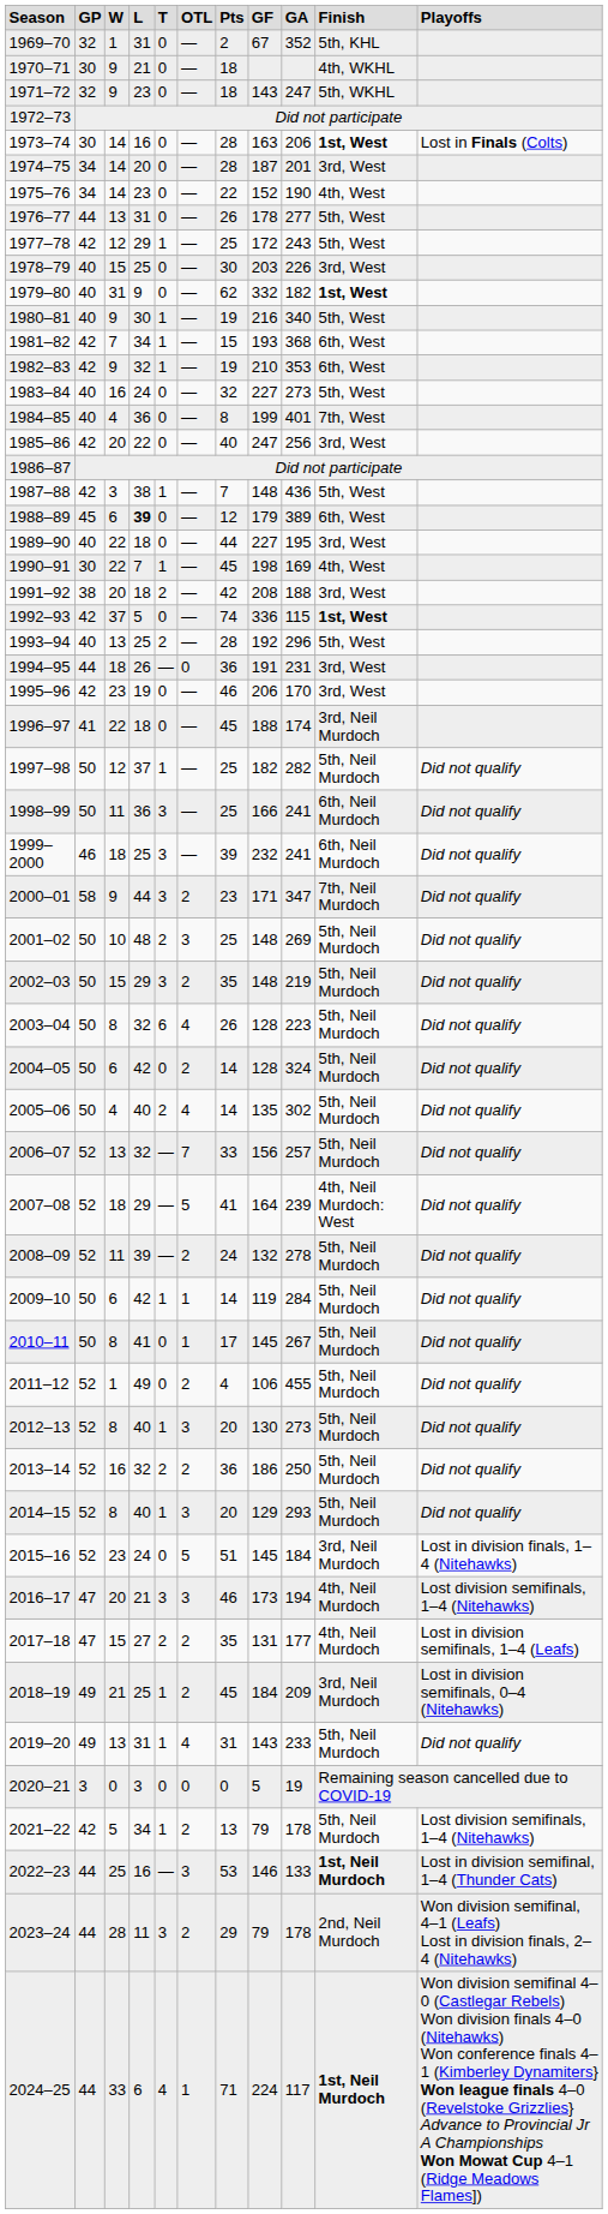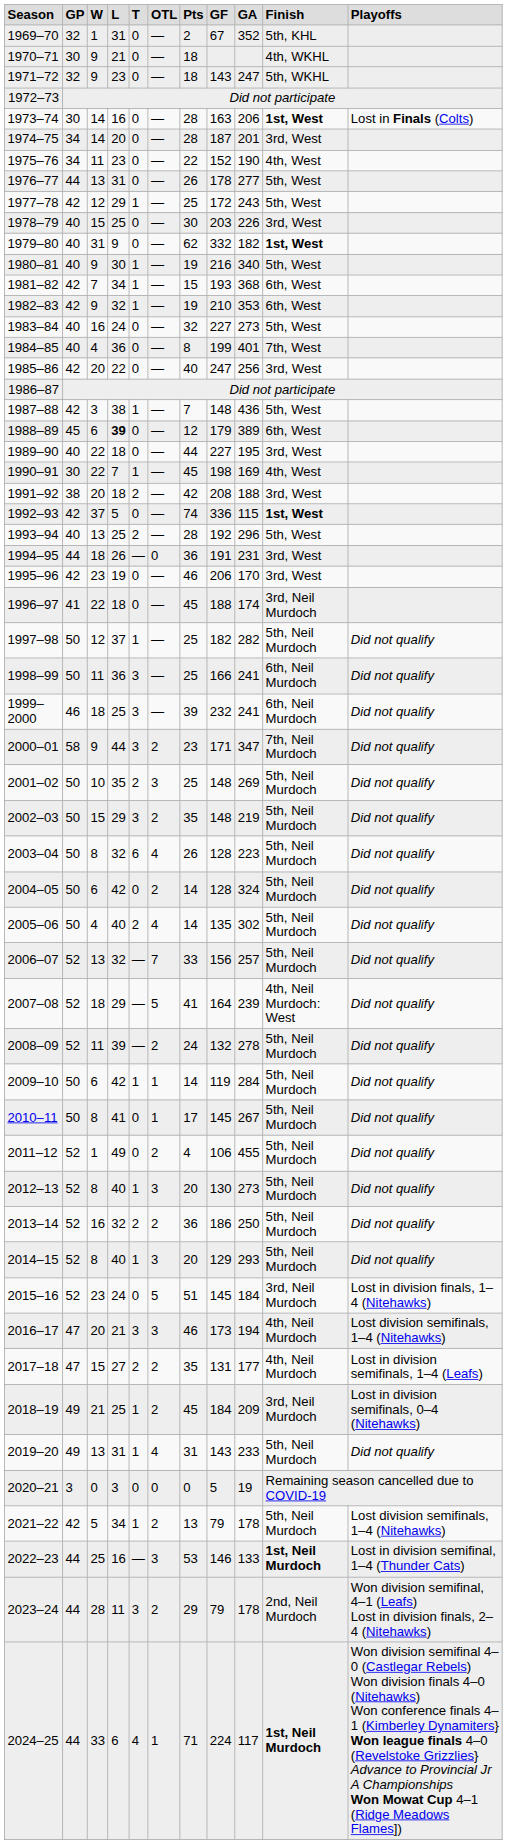 <table class="wikitable">
 <tr style="font-weight:bold; background:#ddd;"|>
 <td>Season</td>
 <td>GP</td>
 <td>W</td>
 <td>L</td>
 <td>T</td>
 <td>OTL</td>
 <td>Pts</td>
 <td>GF</td>
 <td>GA</td>
 <td>Finish</td>
 <td>Playoffs</td>
 </tr>
 <tr style="background:#eee">
 <td>1969–70</td>
 <td>32</td>
 <td>1</td>
 <td>31</td>
 <td>0</td>
 <td>―</td>
 <td>2</td>
 <td>67</td>
 <td>352</td>
 <td>5th, KHL</td>
 <td></td>
 </tr>
 <tr style="background:#eee">
 <td>1970–71</td>
 <td>30</td>
 <td>9</td>
 <td>21</td>
 <td>0</td>
 <td>―</td>
 <td>18</td>
 <td></td>
 <td></td>
 <td>4th, WKHL</td>
 <td></td>
 </tr>
 <tr style="background:#eee">
 <td>1971–72</td>
 <td>32</td>
 <td>9</td>
 <td>23</td>
 <td>0</td>
 <td>―</td>
 <td>18</td>
 <td>143</td>
 <td>247</td>
 <td>5th, WKHL</td>
 <td></td>
 </tr>
 <tr style="background:#eee;text-align:center">
 <td>1972–73</td>
 <td colspan="10"><em>Did not participate</em></td>
 </tr>
 <tr>
 <td>1973–74</td>
 <td>30</td>
 <td>14</td>
 <td>16</td>
 <td>0</td>
 <td>―</td>
 <td>28</td>
 <td>163</td>
 <td>206</td>
 <td><strong>1st, West</strong></td>
 <td>Lost in <strong>Finals</strong> (<a href='#'>Colts</a>)</td>
 </tr>
 <tr style="background:#eee;">
 <td>1974–75</td>
 <td>34</td>
 <td>14</td>
 <td>20</td>
 <td>0</td>
 <td>―</td>
 <td>28</td>
 <td>187</td>
 <td>201</td>
 <td>3rd, West</td>
 <td></td>
 </tr>
 <tr>
 <td>1975–76</td>
 <td>34</td>
-<td>14</td>
+<td>11</td>
 <td>23</td>
 <td>0</td>
 <td>―</td>
 <td>22</td>
 <td>152</td>
 <td>190</td>
 <td>4th, West</td>
 <td></td>
 </tr>
 <tr style="background:#eee;">
 <td>1976–77</td>
 <td>44</td>
 <td>13</td>
 <td>31</td>
 <td>0</td>
 <td>―</td>
 <td>26</td>
 <td>178</td>
 <td>277</td>
 <td>5th, West</td>
 <td></td>
 </tr>
 <tr>
 <td>1977–78</td>
 <td>42</td>
 <td>12</td>
 <td>29</td>
 <td>1</td>
 <td>―</td>
 <td>25</td>
 <td>172</td>
 <td>243</td>
 <td>5th, West</td>
 <td></td>
 </tr>
 <tr style="background:#eee;">
 <td>1978–79</td>
 <td>40</td>
 <td>15</td>
 <td>25</td>
 <td>0</td>
 <td>―</td>
 <td>30</td>
 <td>203</td>
 <td>226</td>
 <td>3rd, West</td>
 <td></td>
 </tr>
 <tr>
 <td>1979–80</td>
 <td>40</td>
 <td>31</td>
 <td>9</td>
 <td>0</td>
 <td>―</td>
 <td>62</td>
 <td>332</td>
 <td>182</td>
 <td><strong>1st, West</strong></td>
 <td></td>
 </tr>
 <tr style="background:#eee;">
 <td>1980–81</td>
 <td>40</td>
 <td>9</td>
 <td>30</td>
 <td>1</td>
 <td>―</td>
 <td>19</td>
 <td>216</td>
 <td>340</td>
 <td>5th, West</td>
 <td></td>
 </tr>
 <tr>
 <td>1981–82</td>
 <td>42</td>
 <td>7</td>
 <td>34</td>
 <td>1</td>
 <td>―</td>
 <td>15</td>
 <td>193</td>
 <td>368</td>
 <td>6th, West</td>
 <td></td>
 </tr>
 <tr style="background:#eee;">
 <td>1982–83</td>
 <td>42</td>
 <td>9</td>
 <td>32</td>
 <td>1</td>
 <td>―</td>
 <td>19</td>
 <td>210</td>
 <td>353</td>
 <td>6th, West</td>
 <td></td>
 </tr>
 <tr>
 <td>1983–84</td>
 <td>40</td>
 <td>16</td>
 <td>24</td>
 <td>0</td>
 <td>―</td>
 <td>32</td>
 <td>227</td>
 <td>273</td>
 <td>5th, West</td>
 <td></td>
 </tr>
 <tr style="background:#eee;">
 <td>1984–85</td>
 <td>40</td>
 <td>4</td>
 <td>36</td>
 <td>0</td>
 <td>―</td>
 <td>8</td>
 <td>199</td>
 <td>401</td>
 <td>7th, West</td>
 <td></td>
 </tr>
 <tr>
 <td>1985–86</td>
 <td>42</td>
 <td>20</td>
 <td>22</td>
 <td>0</td>
 <td>―</td>
 <td>40</td>
 <td>247</td>
 <td>256</td>
 <td>3rd, West</td>
 <td></td>
 </tr>
 <tr style="background:#eee;text-align:center">
 <td>1986–87</td>
 <td colspan="10"><em>Did not participate</em></td>
 </tr>
 <tr>
 <td>1987–88</td>
 <td>42</td>
 <td>3</td>
 <td>38</td>
 <td>1</td>
 <td>―</td>
 <td>7</td>
 <td>148</td>
 <td>436</td>
 <td>5th, West</td>
 <td></td>
 </tr>
 <tr style="background:#eee;">
 <td>1988–89</td>
 <td>45</td>
 <td>6</td>
 <td><strong>39</strong></td>
 <td>0</td>
 <td>―</td>
 <td>12</td>
 <td>179</td>
 <td>389</td>
 <td>6th, West</td>
 <td></td>
 </tr>
 <tr>
 <td>1989–90</td>
 <td>40</td>
 <td>22</td>
 <td>18</td>
 <td>0</td>
 <td>―</td>
 <td>44</td>
 <td>227</td>
 <td>195</td>
 <td>3rd, West</td>
 <td></td>
 </tr>
 <tr style="background:#eee;">
 <td>1990–91</td>
 <td>30</td>
 <td>22</td>
 <td>7</td>
 <td>1</td>
 <td>―</td>
 <td>45</td>
 <td>198</td>
 <td>169</td>
 <td>4th, West</td>
 <td></td>
 </tr>
 <tr>
 <td>1991–92</td>
 <td>38</td>
 <td>20</td>
 <td>18</td>
 <td>2</td>
 <td>―</td>
 <td>42</td>
 <td>208</td>
 <td>188</td>
 <td>3rd, West</td>
 <td></td>
 </tr>
 <tr style="background:#eee;">
 <td>1992–93</td>
 <td>42</td>
 <td>37</td>
 <td>5</td>
 <td>0</td>
 <td>―</td>
 <td>74</td>
 <td>336</td>
 <td>115</td>
 <td><strong>1st, West</strong></td>
 <td></td>
 </tr>
 <tr>
 <td>1993–94</td>
 <td>40</td>
 <td>13</td>
 <td>25</td>
 <td>2</td>
 <td>―</td>
 <td>28</td>
 <td>192</td>
 <td>296</td>
 <td>5th, West</td>
 <td></td>
 </tr>
 <tr style="background:#eee;">
 <td>1994–95</td>
 <td>44</td>
 <td>18</td>
 <td>26</td>
 <td>―</td>
 <td>0</td>
 <td>36</td>
 <td>191</td>
 <td>231</td>
 <td>3rd, West</td>
 <td></td>
 </tr>
 <tr>
 <td>1995–96</td>
 <td>42</td>
 <td>23</td>
 <td>19</td>
 <td>0</td>
 <td>―</td>
 <td>46</td>
 <td>206</td>
 <td>170</td>
 <td>3rd, West</td>
 <td></td>
 </tr>
 <tr style="background:#eee;">
 <td>1996–97</td>
 <td>41</td>
 <td>22</td>
 <td>18</td>
 <td>0</td>
 <td>―</td>
 <td>45</td>
 <td>188</td>
 <td>174</td>
 <td>3rd, Neil Murdoch</td>
 <td></td>
 </tr>
 <tr>
 <td>1997–98</td>
 <td>50</td>
 <td>12</td>
 <td>37</td>
 <td>1</td>
 <td>―</td>
 <td>25</td>
 <td>182</td>
 <td>282</td>
 <td>5th, Neil Murdoch</td>
 <td><em>Did not qualify</em></td>
 </tr>
 <tr style="background:#eee;">
 <td>1998–99</td>
 <td>50</td>
 <td>11</td>
 <td>36</td>
 <td>3</td>
 <td>―</td>
 <td>25</td>
 <td>166</td>
 <td>241</td>
 <td>6th, Neil Murdoch</td>
 <td><em>Did not qualify</em></td>
 </tr>
 <tr>
 <td>1999–2000</td>
 <td>46</td>
 <td>18</td>
 <td>25</td>
 <td>3</td>
 <td>―</td>
 <td>39</td>
 <td>232</td>
 <td>241</td>
 <td>6th, Neil Murdoch</td>
 <td><em>Did not qualify</em></td>
 </tr>
 <tr style="background:#eee;">
 <td>2000–01</td>
 <td>58</td>
 <td>9</td>
 <td>44</td>
 <td>3</td>
 <td>2</td>
 <td>23</td>
 <td>171</td>
 <td>347</td>
 <td>7th, Neil Murdoch</td>
 <td><em>Did not qualify</em></td>
 </tr>
 <tr>
 <td>2001–02</td>
 <td>50</td>
 <td>10</td>
-<td>48</td>
+<td>35</td>
 <td>2</td>
 <td>3</td>
 <td>25</td>
 <td>148</td>
 <td>269</td>
 <td>5th, Neil Murdoch</td>
 <td><em>Did not qualify</em></td>
 </tr>
 <tr style="background:#eee;">
 <td>2002–03</td>
 <td>50</td>
 <td>15</td>
 <td>29</td>
 <td>3</td>
 <td>2</td>
 <td>35</td>
 <td>148</td>
 <td>219</td>
 <td>5th, Neil Murdoch</td>
 <td><em>Did not qualify</em></td>
 </tr>
 <tr>
 <td>2003–04</td>
 <td>50</td>
 <td>8</td>
 <td>32</td>
 <td>6</td>
 <td>4</td>
 <td>26</td>
 <td>128</td>
 <td>223</td>
 <td>5th, Neil Murdoch</td>
 <td><em>Did not qualify</em></td>
 </tr>
 <tr style="background:#eee;">
 <td>2004–05</td>
 <td>50</td>
 <td>6</td>
 <td>42</td>
 <td>0</td>
 <td>2</td>
 <td>14</td>
 <td>128</td>
 <td>324</td>
 <td>5th, Neil Murdoch</td>
 <td><em>Did not qualify</em></td>
 </tr>
 <tr>
 <td>2005–06</td>
 <td>50</td>
 <td>4</td>
 <td>40</td>
 <td>2</td>
 <td>4</td>
 <td>14</td>
 <td>135</td>
 <td>302</td>
 <td>5th, Neil Murdoch</td>
 <td><em>Did not qualify</em></td>
 </tr>
 <tr style="background:#eee;">
 <td>2006–07</td>
 <td>52</td>
 <td>13</td>
 <td>32</td>
 <td>―</td>
 <td>7</td>
 <td>33</td>
 <td>156</td>
 <td>257</td>
 <td>5th, Neil Murdoch</td>
 <td><em>Did not qualify</em></td>
 </tr>
 <tr>
 <td>2007–08</td>
 <td>52</td>
 <td>18</td>
 <td>29</td>
 <td>―</td>
 <td>5</td>
 <td>41</td>
 <td>164</td>
 <td>239</td>
 <td>4th, Neil Murdoch: West</td>
 <td><em>Did not qualify</em></td>
 </tr>
 <tr style="background:#eee;">
 <td>2008–09</td>
 <td>52</td>
 <td>11</td>
 <td>39</td>
 <td>―</td>
 <td>2</td>
 <td>24</td>
 <td>132</td>
 <td>278</td>
 <td>5th, Neil Murdoch</td>
 <td><em>Did not qualify</em></td>
 </tr>
 <tr>
 <td>2009–10</td>
 <td>50</td>
 <td>6</td>
 <td>42</td>
 <td>1</td>
 <td>1</td>
 <td>14</td>
 <td>119</td>
 <td>284</td>
 <td>5th, Neil Murdoch</td>
 <td><em>Did not qualify</em></td>
 </tr>
 <tr style="background:#eee;">
 <td><a href='#'>2010–11</a></td>
 <td>50</td>
 <td>8</td>
 <td>41</td>
 <td>0</td>
 <td>1</td>
 <td>17</td>
 <td>145</td>
 <td>267</td>
 <td>5th, Neil Murdoch</td>
 <td><em>Did not qualify</em></td>
 </tr>
 <tr>
 <td>2011–12</td>
 <td>52</td>
 <td>1</td>
 <td>49</td>
 <td>0</td>
 <td>2</td>
 <td>4</td>
 <td>106</td>
 <td>455</td>
 <td>5th, Neil Murdoch</td>
 <td><em>Did not qualify</em></td>
 </tr>
 <tr style="background:#eee;">
 <td>2012–13</td>
 <td>52</td>
 <td>8</td>
 <td>40</td>
 <td>1</td>
 <td>3</td>
 <td>20</td>
 <td>130</td>
 <td>273</td>
 <td>5th, Neil Murdoch</td>
 <td><em>Did not qualify</em></td>
 </tr>
 <tr>
 <td>2013–14</td>
 <td>52</td>
 <td>16</td>
 <td>32</td>
 <td>2</td>
 <td>2</td>
 <td>36</td>
 <td>186</td>
 <td>250</td>
 <td>5th, Neil Murdoch</td>
 <td><em>Did not qualify</em></td>
 </tr>
 <tr style="background:#eee;">
 <td>2014–15</td>
 <td>52</td>
 <td>8</td>
 <td>40</td>
 <td>1</td>
 <td>3</td>
 <td>20</td>
 <td>129</td>
 <td>293</td>
 <td>5th, Neil Murdoch</td>
 <td><em>Did not qualify</em></td>
 </tr>
 <tr>
 <td>2015–16</td>
 <td>52</td>
 <td>23</td>
 <td>24</td>
 <td>0</td>
 <td>5</td>
 <td>51</td>
 <td>145</td>
 <td>184</td>
 <td>3rd, Neil Murdoch</td>
 <td>Lost in division finals, 1–4 (<a href='#'>Nitehawks</a>)</td>
 </tr>
 <tr style="background:#eee;">
 <td>2016–17</td>
 <td>47</td>
 <td>20</td>
 <td>21</td>
 <td>3</td>
 <td>3</td>
 <td>46</td>
 <td>173</td>
 <td>194</td>
 <td>4th, Neil Murdoch</td>
 <td>Lost division semifinals, 1–4 (<a href='#'>Nitehawks</a>)</td>
 </tr>
 <tr>
 <td>2017–18</td>
 <td>47</td>
 <td>15</td>
 <td>27</td>
 <td>2</td>
 <td>2</td>
 <td>35</td>
 <td>131</td>
 <td>177</td>
 <td>4th, Neil Murdoch</td>
 <td>Lost in division semifinals, 1–4 (<a href='#'>Leafs</a>)</td>
 </tr>
 <tr style="background:#eee;">
 <td>2018–19</td>
 <td>49</td>
 <td>21</td>
 <td>25</td>
 <td>1</td>
 <td>2</td>
 <td>45</td>
 <td>184</td>
 <td>209</td>
 <td>3rd, Neil Murdoch</td>
 <td>Lost in division semifinals, 0–4 (<a href='#'>Nitehawks</a>)</td>
 </tr>
 <tr>
 <td>2019–20</td>
 <td>49</td>
 <td>13</td>
 <td>31</td>
 <td>1</td>
 <td>4</td>
 <td>31</td>
 <td>143</td>
 <td>233</td>
 <td>5th, Neil Murdoch</td>
 <td><em>Did not qualify</em></td>
 </tr>
 <tr style="background:#eee;">
 <td>2020–21</td>
 <td>3</td>
 <td>0</td>
 <td>3</td>
 <td>0</td>
 <td>0</td>
 <td>0</td>
 <td>5</td>
 <td>19</td>
 <td colspan=2>Remaining season cancelled due to <a href='#'>COVID-19</a></td>
 </tr>
 <tr>
 <td>2021–22</td>
 <td>42</td>
 <td>5</td>
 <td>34</td>
 <td>1</td>
 <td>2</td>
 <td>13</td>
 <td>79</td>
 <td>178</td>
 <td>5th, Neil Murdoch</td>
 <td>Lost division semifinals, 1–4 (<a href='#'>Nitehawks</a>)</td>
 </tr>
 <tr style="background:#eee;">
 <td>2022–23</td>
 <td>44</td>
 <td>25</td>
 <td>16</td>
 <td>—</td>
 <td>3</td>
 <td>53</td>
 <td>146</td>
 <td>133</td>
 <td><strong>1st, Neil Murdoch </strong></td>
 <td>Lost in division semifinal, 1–4 (<a href='#'>Thunder Cats</a>)</td>
 </tr>
 <tr style="background:#eee;">
 <td>2023–24</td>
 <td>44</td>
 <td>28</td>
 <td>11</td>
 <td>3</td>
 <td>2</td>
 <td>29</td>
 <td>79</td>
 <td>178</td>
 <td>2nd, Neil Murdoch</td>
 <td>Won division semifinal, 4–1 (<a href='#'>Leafs</a>)<br>Lost in division finals, 2–4 (<a href='#'>Nitehawks</a>)</td>
 </tr>
 <tr style="background:#eee;">
 <td>2024–25</td>
 <td>44</td>
 <td>33</td>
 <td>6</td>
 <td>4</td>
 <td>1</td>
 <td>71</td>
 <td>224</td>
 <td>117</td>
 <td><strong>1st, Neil Murdoch</strong></td>
 <td>Won division semifinal 4–0 (<a href='#'>Castlegar Rebels</a>)<br>Won division finals 4–0 (<a href='#'>Nitehawks</a>)<br>Won conference finals 4–1 (<a href='#'>Kimberley Dynamiters</a>}<br><strong>Won league finals</strong> 4–0 (<a href='#'>Revelstoke Grizzlies</a>}<br><em>Advance to Provincial Jr A Championships</em><br><strong>Won Mowat Cup</strong> 4–1 (<a href='#'>Ridge Meadows Flames</a>])</td>
 </tr>
 </table>
